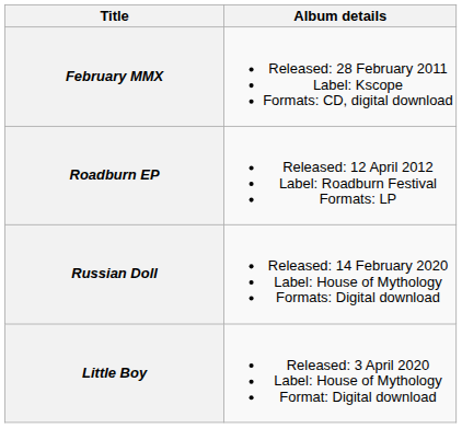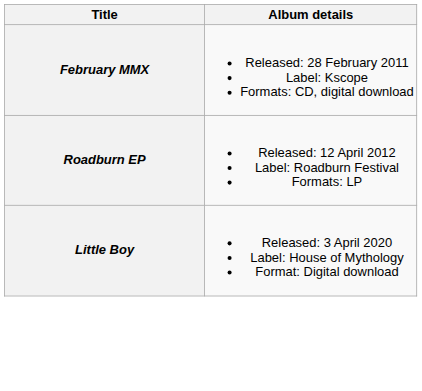 <table class="wikitable plainrowheaders" style="text-align:center;">
 <tr>
 <th scope="col" style="width:15em;">Title</th>
 <th scope="col">Album details</th>
 </tr>
 <tr>
 <th scope="row"><em>February MMX</em></th>
 <td><br><ul><li>Released: 28 February 2011</li><li>Label: Kscope</li><li>Formats: CD, digital download</li></ul></td>
 </tr>
 <tr>
 <th scope="row"><em>Roadburn EP</em></th>
 <td><br><ul><li>Released: 12 April 2012</li><li>Label: Roadburn Festival</li><li>Formats: LP</li></ul></td>
 </tr>
 <tr>
-<th scope="row"><em>Russian Doll</em></th>
-<td><br><ul><li>Released: 14 February 2020</li><li>Label: House of Mythology</li><li>Formats: Digital download</li></ul></td>
-</tr>
-<tr>
 <th scope="row"><em>Little Boy</em></th>
 <td><br><ul><li>Released: 3 April 2020</li><li>Label: House of Mythology</li><li>Format: Digital download</li></ul></td>
 </tr>
 </table>
